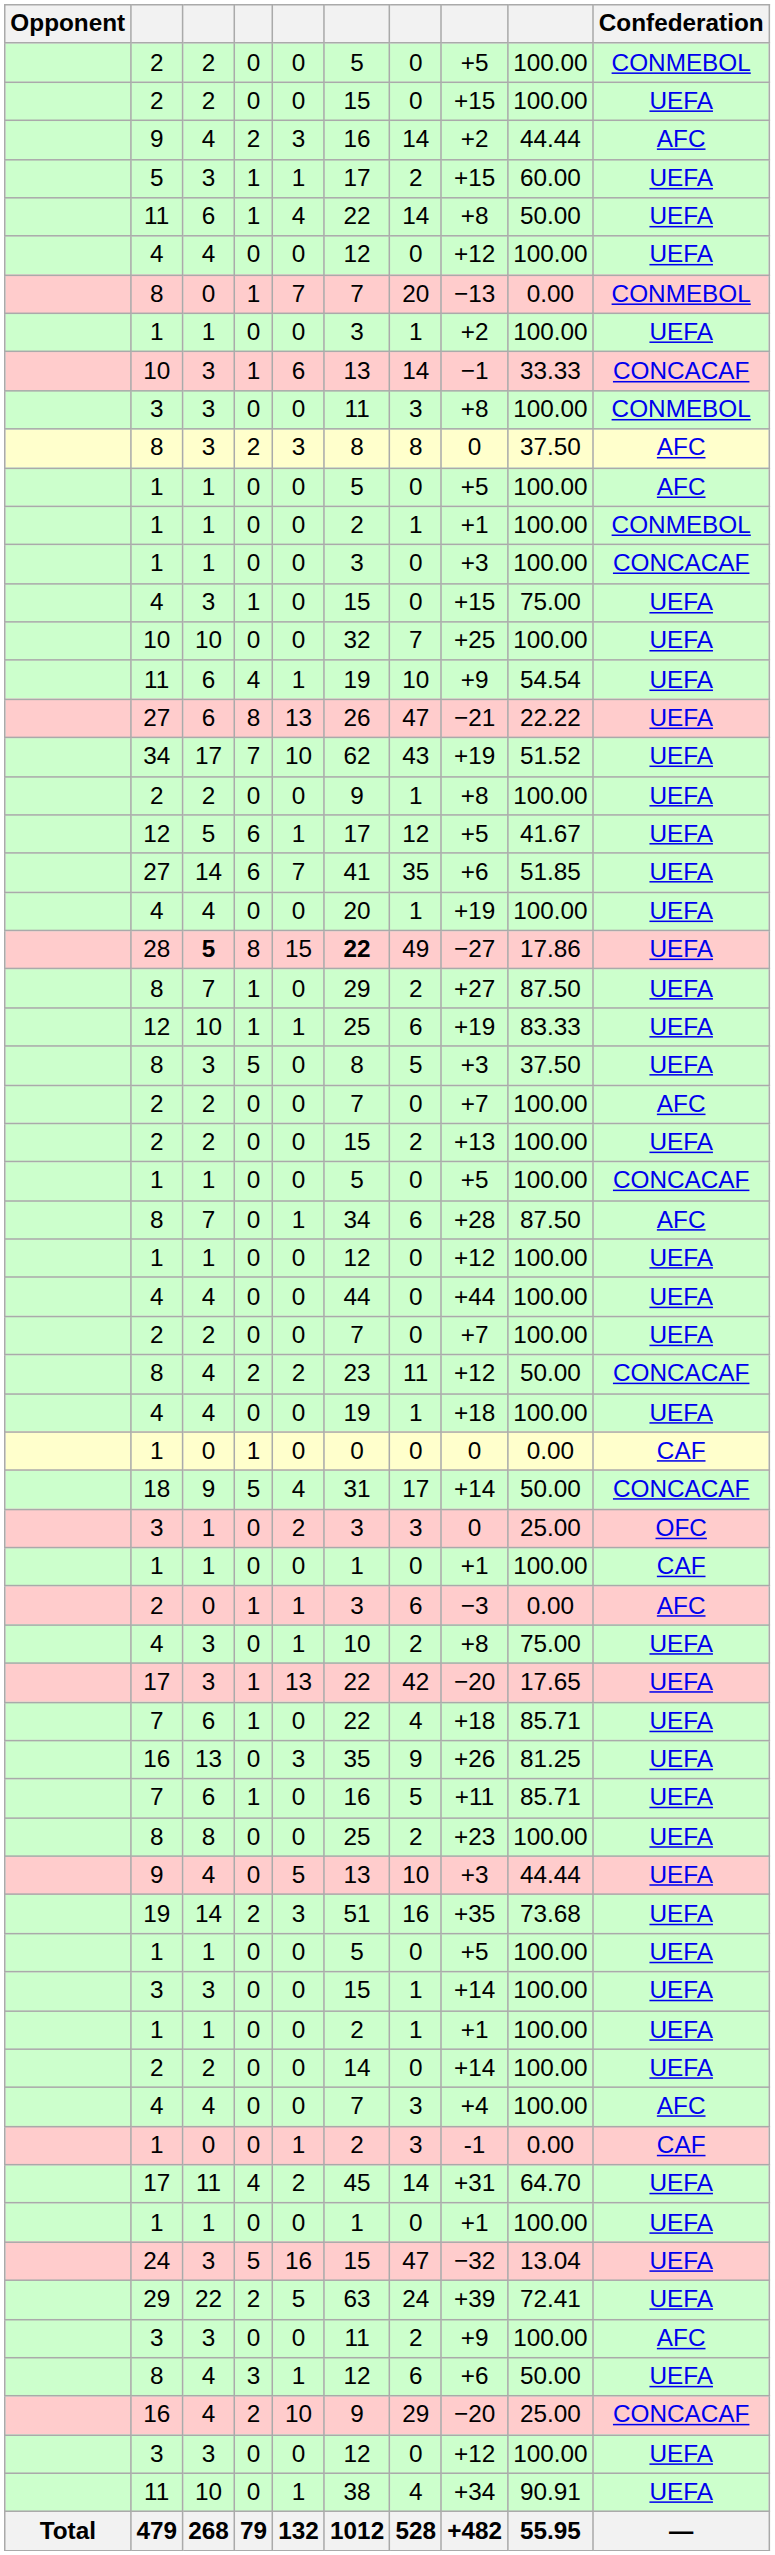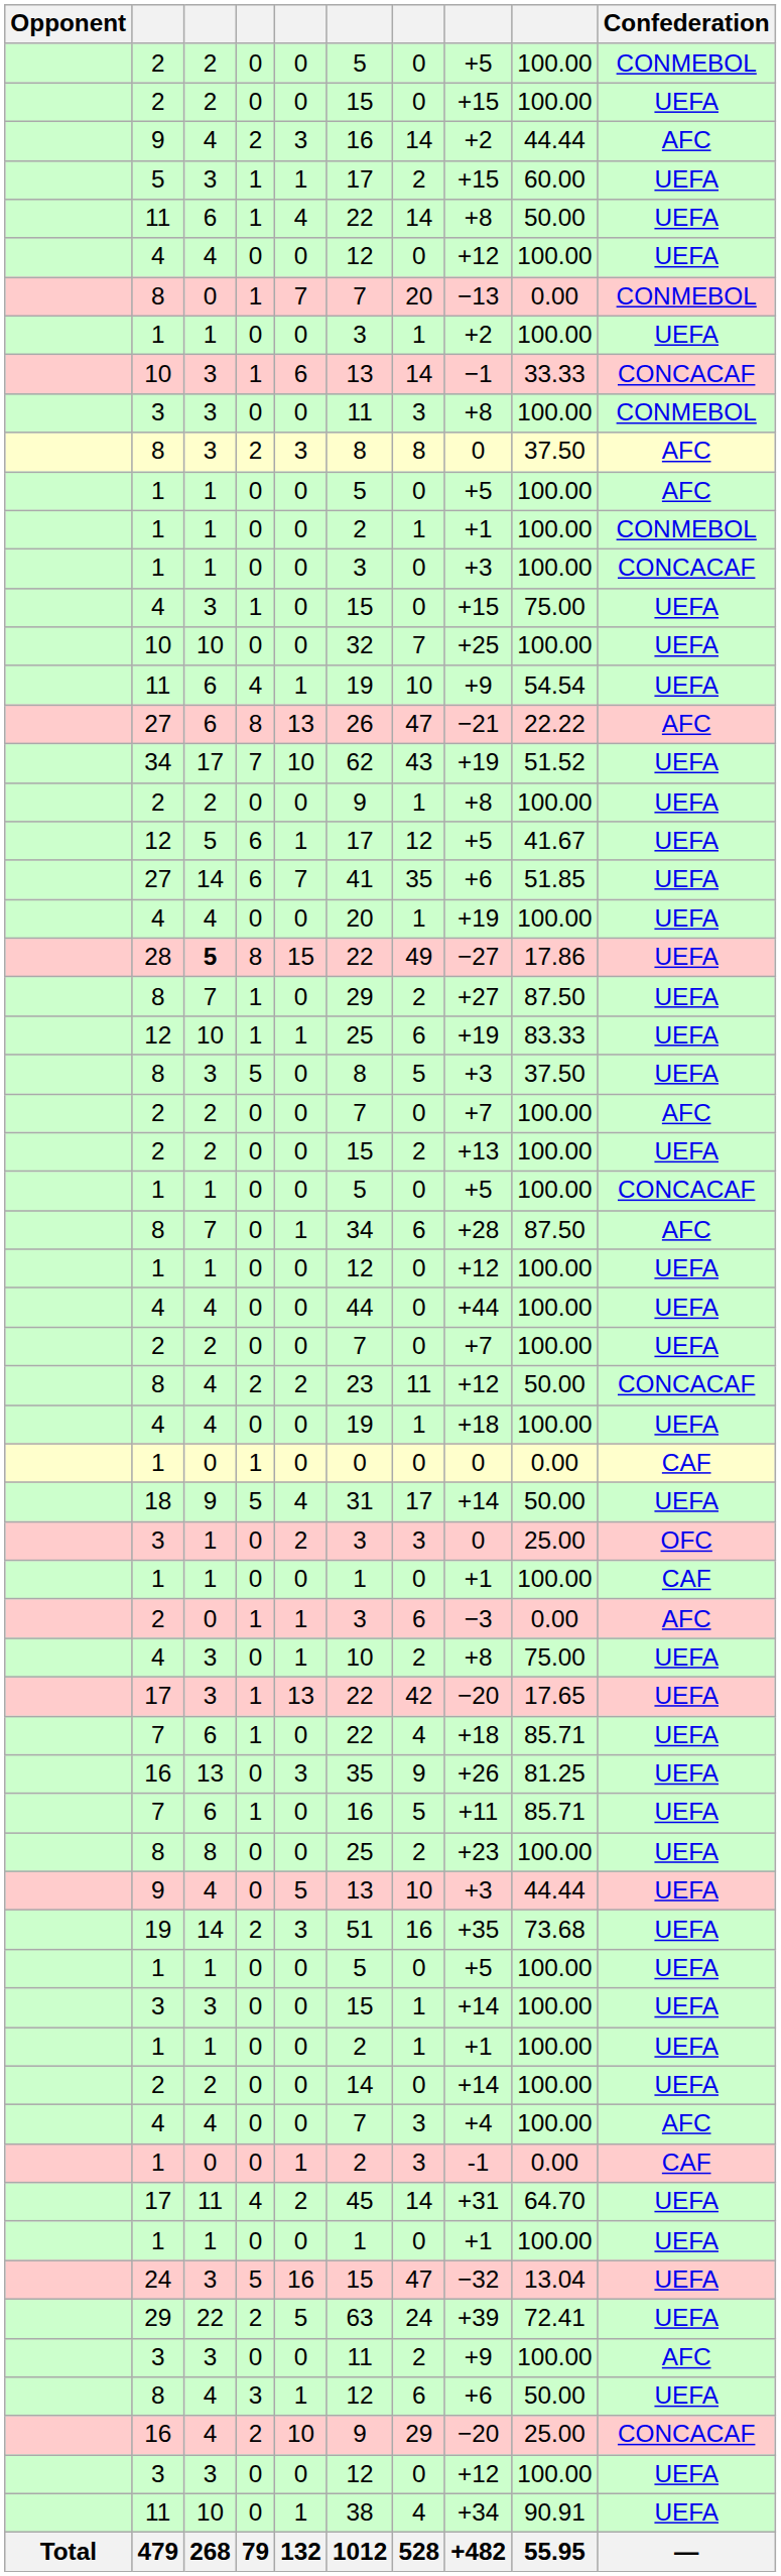 <table class="wikitable sortable collapsible collapsed" style="text-align:center;">
 <tr>
 <th>Opponent</th>
 <th></th>
 <th></th>
 <th></th>
 <th></th>
 <th></th>
 <th></th>
 <th></th>
 <th></th>
 <th>Confederation</th>
 </tr>
 <tr bgcolor=#CCFFCC>
 <td style="text-align:left;"></td>
 <td>2</td>
 <td>2</td>
 <td>0</td>
 <td>0</td>
 <td>5</td>
 <td>0</td>
 <td>+5</td>
 <td>100.00</td>
 <td><a href='#'>CONMEBOL</a></td>
 </tr>
 <tr bgcolor=#CCFFCC>
 <td style="text-align:left;"></td>
 <td>2</td>
 <td>2</td>
 <td>0</td>
 <td>0</td>
 <td>15</td>
 <td>0</td>
 <td>+15</td>
 <td>100.00</td>
 <td><a href='#'>UEFA</a></td>
 </tr>
 <tr bgcolor=#CCFFCC>
 <td style="text-align:left;"></td>
 <td>9</td>
 <td>4</td>
 <td>2</td>
 <td>3</td>
 <td>16</td>
 <td>14</td>
 <td>+2</td>
 <td>44.44</td>
 <td><a href='#'>AFC</a></td>
 </tr>
 <tr bgcolor=#CCFFCC>
 <td style="text-align:left;"></td>
 <td>5</td>
 <td>3</td>
 <td>1</td>
 <td>1</td>
 <td>17</td>
 <td>2</td>
 <td>+15</td>
 <td>60.00</td>
 <td><a href='#'>UEFA</a></td>
 </tr>
 <tr bgcolor=#CCFFCC>
 <td style="text-align:left;"></td>
 <td>11</td>
 <td>6</td>
 <td>1</td>
 <td>4</td>
 <td>22</td>
 <td>14</td>
 <td>+8</td>
 <td>50.00</td>
 <td><a href='#'>UEFA</a></td>
 </tr>
 <tr bgcolor=#CCFFCC>
 <td style="text-align:left;"></td>
 <td>4</td>
 <td>4</td>
 <td>0</td>
 <td>0</td>
 <td>12</td>
 <td>0</td>
 <td>+12</td>
 <td>100.00</td>
 <td><a href='#'>UEFA</a></td>
 </tr>
 <tr bgcolor=#FFCCCC>
 <td style="text-align:left;"></td>
 <td>8</td>
 <td>0</td>
 <td>1</td>
 <td>7</td>
 <td>7</td>
 <td>20</td>
 <td>−13</td>
 <td>0.00</td>
 <td><a href='#'>CONMEBOL</a></td>
 </tr>
 <tr bgcolor=#CCFFCC>
 <td style="text-align:left;"></td>
 <td>1</td>
 <td>1</td>
 <td>0</td>
 <td>0</td>
 <td>3</td>
 <td>1</td>
 <td>+2</td>
 <td>100.00</td>
 <td><a href='#'>UEFA</a></td>
 </tr>
 <tr bgcolor=#FFCCCC>
 <td style="text-align:left;"></td>
 <td>10</td>
 <td>3</td>
 <td>1</td>
 <td>6</td>
 <td>13</td>
 <td>14</td>
 <td>−1</td>
 <td>33.33</td>
 <td><a href='#'>CONCACAF</a></td>
 </tr>
 <tr bgcolor=#CCFFCC>
 <td style="text-align:left;"></td>
 <td>3</td>
 <td>3</td>
 <td>0</td>
 <td>0</td>
 <td>11</td>
 <td>3</td>
 <td>+8</td>
 <td>100.00</td>
 <td><a href='#'>CONMEBOL</a></td>
 </tr>
 <tr bgcolor=#FFFFCC>
 <td style="text-align:left;"></td>
 <td>8</td>
 <td>3</td>
 <td>2</td>
 <td>3</td>
 <td>8</td>
 <td>8</td>
 <td>0</td>
 <td>37.50</td>
 <td><a href='#'>AFC</a></td>
 </tr>
 <tr bgcolor=#CCFFCC>
 <td style="text-align:left;"></td>
 <td>1</td>
 <td>1</td>
 <td>0</td>
 <td>0</td>
 <td>5</td>
 <td>0</td>
 <td>+5</td>
 <td>100.00</td>
 <td><a href='#'>AFC</a></td>
 </tr>
 <tr bgcolor=#CCFFCC>
 <td style="text-align:left;"></td>
 <td>1</td>
 <td>1</td>
 <td>0</td>
 <td>0</td>
 <td>2</td>
 <td>1</td>
 <td>+1</td>
 <td>100.00</td>
 <td><a href='#'>CONMEBOL</a></td>
 </tr>
 <tr bgcolor=#CCFFCC>
 <td style="text-align:left;"></td>
 <td>1</td>
 <td>1</td>
 <td>0</td>
 <td>0</td>
 <td>3</td>
 <td>0</td>
 <td>+3</td>
 <td>100.00</td>
 <td><a href='#'>CONCACAF</a></td>
 </tr>
 <tr bgcolor=#CCFFCC>
 <td style="text-align:left;"></td>
 <td>4</td>
 <td>3</td>
 <td>1</td>
 <td>0</td>
 <td>15</td>
 <td>0</td>
 <td>+15</td>
 <td>75.00</td>
 <td><a href='#'>UEFA</a></td>
 </tr>
 <tr bgcolor=#CCFFCC>
 <td style="text-align:left;"></td>
 <td>10</td>
 <td>10</td>
 <td>0</td>
 <td>0</td>
 <td>32</td>
 <td>7</td>
 <td>+25</td>
 <td>100.00</td>
 <td><a href='#'>UEFA</a></td>
 </tr>
 <tr bgcolor=#CCFFCC>
 <td style="text-align:left;"><em></em></td>
 <td>11</td>
 <td>6</td>
 <td>4</td>
 <td>1</td>
 <td>19</td>
 <td>10</td>
 <td>+9</td>
 <td>54.54</td>
 <td><a href='#'>UEFA</a></td>
 </tr>
 <tr bgcolor=#FFCCCC>
 <td style="text-align:left;"></td>
 <td>27</td>
 <td>6</td>
 <td>8</td>
 <td>13</td>
 <td>26</td>
 <td>47</td>
 <td>−21</td>
 <td>22.22</td>
-<td><a href='#'>UEFA</a></td>
+<td><a href='#'>AFC</a></td>
 </tr>
 <tr bgcolor=#CCFFCC>
 <td style="text-align:left;"></td>
 <td>34</td>
 <td>17</td>
 <td>7</td>
 <td>10</td>
 <td>62</td>
 <td>43</td>
 <td>+19</td>
 <td>51.52</td>
 <td><a href='#'>UEFA</a></td>
 </tr>
 <tr bgcolor=#CCFFCC>
 <td style="text-align:left;"></td>
 <td>2</td>
 <td>2</td>
 <td>0</td>
 <td>0</td>
 <td>9</td>
 <td>1</td>
 <td>+8</td>
 <td>100.00</td>
 <td><a href='#'>UEFA</a></td>
 </tr>
 <tr bgcolor=#CCFFCC>
 <td style="text-align:left;"></td>
 <td>12</td>
 <td>5</td>
 <td>6</td>
 <td>1</td>
 <td>17</td>
 <td>12</td>
 <td>+5</td>
 <td>41.67</td>
 <td><a href='#'>UEFA</a></td>
 </tr>
 <tr bgcolor=#CCFFCC>
 <td style="text-align:left;"></td>
 <td>27</td>
 <td>14</td>
 <td>6</td>
 <td>7</td>
 <td>41</td>
 <td>35</td>
 <td>+6</td>
 <td>51.85</td>
 <td><a href='#'>UEFA</a></td>
 </tr>
 <tr bgcolor=#CCFFCC>
 <td style="text-align:left;"></td>
 <td>4</td>
 <td>4</td>
 <td>0</td>
 <td>0</td>
 <td>20</td>
 <td>1</td>
 <td>+19</td>
 <td>100.00</td>
 <td><a href='#'>UEFA</a></td>
 </tr>
 <tr bgcolor=#FFCCCC>
 <td style="text-align:left;"></td>
 <td>28</td>
 <td><strong>5</strong></td>
 <td>8</td>
 <td>15</td>
-<td><strong>22</strong></td>
+<td>22</td>
 <td>49</td>
 <td>−27</td>
 <td>17.86</td>
 <td><a href='#'>UEFA</a></td>
 </tr>
 <tr bgcolor=#CCFFCC>
 <td style="text-align:left;"></td>
 <td>8</td>
 <td>7</td>
 <td>1</td>
 <td>0</td>
 <td>29</td>
 <td>2</td>
 <td>+27</td>
 <td>87.50</td>
 <td><a href='#'>UEFA</a></td>
 </tr>
 <tr bgcolor=#CCFFCC>
 <td style="text-align:left;"></td>
 <td>12</td>
 <td>10</td>
 <td>1</td>
 <td>1</td>
 <td>25</td>
 <td>6</td>
 <td>+19</td>
 <td>83.33</td>
 <td><a href='#'>UEFA</a></td>
 </tr>
 <tr bgcolor=#CCFFCC>
 <td style="text-align:left;"></td>
 <td>8</td>
 <td>3</td>
 <td>5</td>
 <td>0</td>
 <td>8</td>
 <td>5</td>
 <td>+3</td>
 <td>37.50</td>
 <td><a href='#'>UEFA</a></td>
 </tr>
 <tr bgcolor=#CCFFCC>
 <td style="text-align:left;"></td>
 <td>2</td>
 <td>2</td>
 <td>0</td>
 <td>0</td>
 <td>7</td>
 <td>0</td>
 <td>+7</td>
 <td>100.00</td>
 <td><a href='#'>AFC</a></td>
 </tr>
 <tr bgcolor=#CCFFCC>
 <td style="text-align:left;"></td>
 <td>2</td>
 <td>2</td>
 <td>0</td>
 <td>0</td>
 <td>15</td>
 <td>2</td>
 <td>+13</td>
 <td>100.00</td>
 <td><a href='#'>UEFA</a></td>
 </tr>
 <tr bgcolor=#CCFFCC>
 <td style="text-align:left;"></td>
 <td>1</td>
 <td>1</td>
 <td>0</td>
 <td>0</td>
 <td>5</td>
 <td>0</td>
 <td>+5</td>
 <td>100.00</td>
 <td><a href='#'>CONCACAF</a></td>
 </tr>
 <tr bgcolor=#CCFFCC>
 <td style="text-align:left;"></td>
 <td>8</td>
 <td>7</td>
 <td>0</td>
 <td>1</td>
 <td>34</td>
 <td>6</td>
 <td>+28</td>
 <td>87.50</td>
 <td><a href='#'>AFC</a></td>
 </tr>
 <tr bgcolor=#CCFFCC>
 <td style="text-align:left;"></td>
 <td>1</td>
 <td>1</td>
 <td>0</td>
 <td>0</td>
 <td>12</td>
 <td>0</td>
 <td>+12</td>
 <td>100.00</td>
 <td><a href='#'>UEFA</a></td>
 </tr>
 <tr bgcolor=#CCFFCC>
 <td style="text-align:left;"></td>
 <td>4</td>
 <td>4</td>
 <td>0</td>
 <td>0</td>
 <td>44</td>
 <td>0</td>
 <td>+44</td>
 <td>100.00</td>
 <td><a href='#'>UEFA</a></td>
 </tr>
 <tr bgcolor=#CCFFCC>
 <td style="text-align:left;"></td>
 <td>2</td>
 <td>2</td>
 <td>0</td>
 <td>0</td>
 <td>7</td>
 <td>0</td>
 <td>+7</td>
 <td>100.00</td>
 <td><a href='#'>UEFA</a></td>
 </tr>
 <tr bgcolor=#CCFFCC>
 <td style="text-align:left;"></td>
 <td>8</td>
 <td>4</td>
 <td>2</td>
 <td>2</td>
 <td>23</td>
 <td>11</td>
 <td>+12</td>
 <td>50.00</td>
 <td><a href='#'>CONCACAF</a></td>
 </tr>
 <tr bgcolor=#CCFFCC>
 <td style="text-align:left;"></td>
 <td>4</td>
 <td>4</td>
 <td>0</td>
 <td>0</td>
 <td>19</td>
 <td>1</td>
 <td>+18</td>
 <td>100.00</td>
 <td><a href='#'>UEFA</a></td>
 </tr>
 <tr bgcolor=#FFFFCC>
 <td style="text-align:left;"></td>
 <td>1</td>
 <td>0</td>
 <td>1</td>
 <td>0</td>
 <td>0</td>
 <td>0</td>
 <td>0</td>
 <td>0.00</td>
 <td><a href='#'>CAF</a></td>
 </tr>
 <tr bgcolor=#CCFFCC>
 <td style="text-align:left;"></td>
 <td>18</td>
 <td>9</td>
 <td>5</td>
 <td>4</td>
 <td>31</td>
 <td>17</td>
 <td>+14</td>
 <td>50.00</td>
-<td><a href='#'>CONCACAF</a></td>
+<td><a href='#'>UEFA</a></td>
 </tr>
 <tr bgcolor=#FFCCCC>
 <td style="text-align:left;"></td>
 <td>3</td>
 <td>1</td>
 <td>0</td>
 <td>2</td>
 <td>3</td>
 <td>3</td>
 <td>0</td>
 <td>25.00</td>
 <td><a href='#'>OFC</a></td>
 </tr>
 <tr bgcolor=CCFFCC>
 <td style="text-align:left;"></td>
 <td>1</td>
 <td>1</td>
 <td>0</td>
 <td>0</td>
 <td>1</td>
 <td>0</td>
 <td>+1</td>
 <td>100.00</td>
 <td><a href='#'>CAF</a></td>
 </tr>
 <tr bgcolor=#FFCCCC>
 <td style="text-align:left;"></td>
 <td>2</td>
 <td>0</td>
 <td>1</td>
 <td>1</td>
 <td>3</td>
 <td>6</td>
 <td>−3</td>
 <td>0.00</td>
 <td><a href='#'>AFC</a></td>
 </tr>
 <tr bgcolor=#CCFFCC>
 <td style="text-align:left;"></td>
 <td>4</td>
 <td>3</td>
 <td>0</td>
 <td>1</td>
 <td>10</td>
 <td>2</td>
 <td>+8</td>
 <td>75.00</td>
 <td><a href='#'>UEFA</a></td>
 </tr>
 <tr bgcolor=#FFCCCC>
 <td style="text-align:left;"></td>
 <td>17</td>
 <td>3</td>
 <td>1</td>
 <td>13</td>
 <td>22</td>
 <td>42</td>
 <td>−20</td>
 <td>17.65</td>
 <td><a href='#'>UEFA</a></td>
 </tr>
 <tr bgcolor=#CCFFCC>
 <td style="text-align:left;"></td>
 <td>7</td>
 <td>6</td>
 <td>1</td>
 <td>0</td>
 <td>22</td>
 <td>4</td>
 <td>+18</td>
 <td>85.71</td>
 <td><a href='#'>UEFA</a></td>
 </tr>
 <tr bgcolor=#CCFFCC>
 <td style="text-align:left;"></td>
 <td>16</td>
 <td>13</td>
 <td>0</td>
 <td>3</td>
 <td>35</td>
 <td>9</td>
 <td>+26</td>
 <td>81.25</td>
 <td><a href='#'>UEFA</a></td>
 </tr>
 <tr bgcolor=#CCFFCC>
 <td style="text-align:left;"></td>
 <td>7</td>
 <td>6</td>
 <td>1</td>
 <td>0</td>
 <td>16</td>
 <td>5</td>
 <td>+11</td>
 <td>85.71</td>
 <td><a href='#'>UEFA</a></td>
 </tr>
 <tr bgcolor=#CCFFCC>
 <td style="text-align:left;"></td>
 <td>8</td>
 <td>8</td>
 <td>0</td>
 <td>0</td>
 <td>25</td>
 <td>2</td>
 <td>+23</td>
 <td>100.00</td>
 <td><a href='#'>UEFA</a></td>
 </tr>
 <tr bgcolor=#FFCCCC>
 <td style="text-align:left;"></td>
 <td>9</td>
 <td>4</td>
 <td>0</td>
 <td>5</td>
 <td>13</td>
 <td>10</td>
 <td>+3</td>
 <td>44.44</td>
 <td><a href='#'>UEFA</a></td>
 </tr>
 <tr bgcolor=#CCFFCC>
 <td style="text-align:left;"></td>
 <td>19</td>
 <td>14</td>
 <td>2</td>
 <td>3</td>
 <td>51</td>
 <td>16</td>
 <td>+35</td>
 <td>73.68</td>
 <td><a href='#'>UEFA</a></td>
 </tr>
 <tr bgcolor=#CCFFCC>
 <td style="text-align:left;"></td>
 <td>1</td>
 <td>1</td>
 <td>0</td>
 <td>0</td>
 <td>5</td>
 <td>0</td>
 <td>+5</td>
 <td>100.00</td>
 <td><a href='#'>UEFA</a></td>
 </tr>
 <tr bgcolor=#CCFFCC>
 <td style="text-align:left;"><em></em></td>
 <td>3</td>
 <td>3</td>
 <td>0</td>
 <td>0</td>
 <td>15</td>
 <td>1</td>
 <td>+14</td>
 <td>100.00</td>
 <td><a href='#'>UEFA</a></td>
 </tr>
 <tr bgcolor=#CCFFCC>
 <td style="text-align:left;"></td>
 <td>1</td>
 <td>1</td>
 <td>0</td>
 <td>0</td>
 <td>2</td>
 <td>1</td>
 <td>+1</td>
 <td>100.00</td>
 <td><a href='#'>UEFA</a></td>
 </tr>
 <tr bgcolor=#CCFFCC>
 <td style="text-align:left;"></td>
 <td>2</td>
 <td>2</td>
 <td>0</td>
 <td>0</td>
 <td>14</td>
 <td>0</td>
 <td>+14</td>
 <td>100.00</td>
 <td><a href='#'>UEFA</a></td>
 </tr>
 <tr bgcolor=#CCFFCC>
 <td style="text-align:left;"></td>
 <td>4</td>
 <td>4</td>
 <td>0</td>
 <td>0</td>
 <td>7</td>
 <td>3</td>
 <td>+4</td>
 <td>100.00</td>
 <td><a href='#'>AFC</a></td>
 </tr>
 <tr bgcolor=#FFCCCC>
 <td style="text-align:left;"></td>
 <td>1</td>
 <td>0</td>
 <td>0</td>
 <td>1</td>
 <td>2</td>
 <td>3</td>
 <td>-1</td>
 <td>0.00</td>
 <td><a href='#'>CAF</a></td>
 </tr>
 <tr bgcolor=#CCFFCC>
 <td style="text-align:left;"></td>
 <td>17</td>
 <td>11</td>
 <td>4</td>
 <td>2</td>
 <td>45</td>
 <td>14</td>
 <td>+31</td>
 <td>64.70</td>
 <td><a href='#'>UEFA</a></td>
 </tr>
 <tr bgcolor=#CCFFCC>
 <td style="text-align:left;"><em></em></td>
 <td>1</td>
 <td>1</td>
 <td>0</td>
 <td>0</td>
 <td>1</td>
 <td>0</td>
 <td>+1</td>
 <td>100.00</td>
 <td><a href='#'>UEFA</a></td>
 </tr>
 <tr bgcolor=#FFCCCC>
 <td style="text-align:left;"></td>
 <td>24</td>
 <td>3</td>
 <td>5</td>
 <td>16</td>
 <td>15</td>
 <td>47</td>
 <td>−32</td>
 <td>13.04</td>
 <td><a href='#'>UEFA</a></td>
 </tr>
 <tr bgcolor=#CCFFCC>
 <td style="text-align:left;"></td>
 <td>29</td>
 <td>22</td>
 <td>2</td>
 <td>5</td>
 <td>63</td>
 <td>24</td>
 <td>+39</td>
 <td>72.41</td>
 <td><a href='#'>UEFA</a></td>
 </tr>
 <tr bgcolor=#CCFFCC>
 <td style="text-align:left;"></td>
 <td>3</td>
 <td>3</td>
 <td>0</td>
 <td>0</td>
 <td>11</td>
 <td>2</td>
 <td>+9</td>
 <td>100.00</td>
 <td><a href='#'>AFC</a></td>
 </tr>
 <tr bgcolor=#CCFFCC>
 <td style="text-align:left;"></td>
 <td>8</td>
 <td>4</td>
 <td>3</td>
 <td>1</td>
 <td>12</td>
 <td>6</td>
 <td>+6</td>
 <td>50.00</td>
 <td><a href='#'>UEFA</a></td>
 </tr>
 <tr bgcolor=#FFCCCC>
 <td style="text-align:left;"></td>
 <td>16</td>
 <td>4</td>
 <td>2</td>
 <td>10</td>
 <td>9</td>
 <td>29</td>
 <td>−20</td>
 <td>25.00</td>
 <td><a href='#'>CONCACAF</a></td>
 </tr>
 <tr bgcolor=#CCFFCC>
 <td style="text-align:left;"></td>
 <td>3</td>
 <td>3</td>
 <td>0</td>
 <td>0</td>
 <td>12</td>
 <td>0</td>
 <td>+12</td>
 <td>100.00</td>
 <td><a href='#'>UEFA</a></td>
 </tr>
 <tr bgcolor=#CCFFCC>
 <td style="text-align:left;"><em></em></td>
 <td>11</td>
 <td>10</td>
 <td>0</td>
 <td>1</td>
 <td>38</td>
 <td>4</td>
 <td>+34</td>
 <td>90.91</td>
 <td><a href='#'>UEFA</a></td>
 </tr>
 <tr class="sortbottom">
 <th>Total</th>
 <th>479</th>
 <th>268</th>
 <th>79</th>
 <th>132</th>
 <th>1012</th>
 <th>528</th>
 <th>+482</th>
 <th>55.95</th>
 <th>—</th>
 </tr>
 </table>
